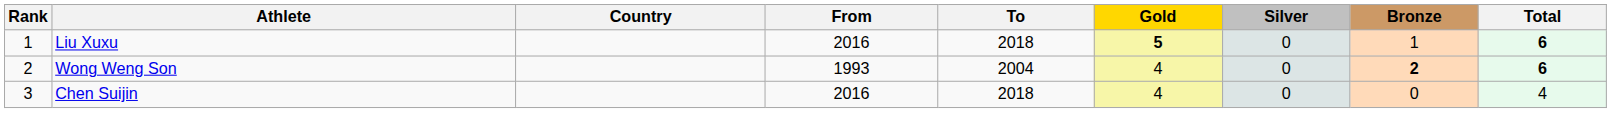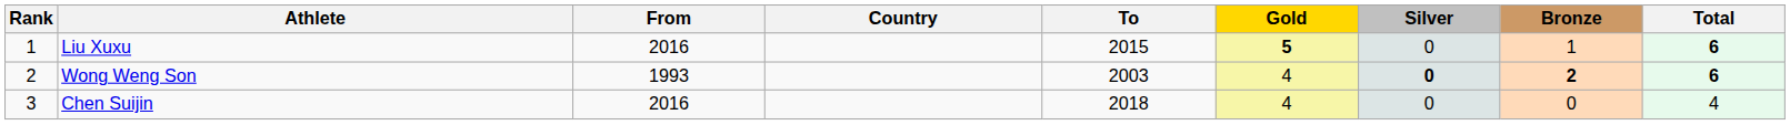 <table class="wikitable plainrowheaders" width=80% style="text-align:center;">
 <tr style="background-color:#EDEDED;">
 <th class="hintergrundfarbe5" style="width:1em">Rank</th>
 <th class="hintergrundfarbe5">Athlete</th>
+<th class="hintergrundfarbe5">From</th>
 <th class="hintergrundfarbe5">Country</th>
-<th class="hintergrundfarbe5">From</th>
 <th class="hintergrundfarbe5">To</th>
 <th style="background:    gold; width:8%">Gold</th>
 <th style="background:  silver; width:8%">Silver</th>
 <th style="background: #CC9966; width:8%">Bronze</th>
 <th class="hintergrundfarbe5" style="width:8%">Total</th>
 </tr>
 <tr>
 <td>1</td>
 <td style="text-align: left;"><a href='#'>Liu Xuxu</a></td>
+<td>2016</td>
 <td style="text-align: left;"></td>
-<td>2016</td>
-<td>2018</td>
+<td>2015</td>
 <td bgcolor="#F7F6A8"><strong>5</strong></td>
 <td bgcolor="#DCE5E5">0</td>
 <td bgcolor="#FFDAB9">1</td>
 <td bgcolor="#E7FAEC"><strong>6</strong></td>
 </tr>
 <tr>
 <td>2</td>
 <td style="text-align: left;"><a href='#'>Wong Weng Son</a></td>
+<td>1993</td>
 <td style="text-align: left;"></td>
-<td>1993</td>
-<td>2004</td>
+<td>2003</td>
 <td bgcolor="#F7F6A8">4</td>
-<td bgcolor="#DCE5E5">0</td>
+<td bgcolor="#DCE5E5"><strong>0</strong></td>
 <td bgcolor="#FFDAB9"><strong>2</strong></td>
 <td bgcolor="#E7FAEC"><strong>6</strong></td>
 </tr>
 <tr>
 <td>3</td>
 <td style="text-align: left;"><a href='#'>Chen Suijin</a></td>
+<td>2016</td>
 <td style="text-align: left;"></td>
-<td>2016</td>
 <td>2018</td>
 <td bgcolor="#F7F6A8">4</td>
 <td bgcolor="#DCE5E5">0</td>
 <td bgcolor="#FFDAB9">0</td>
 <td bgcolor="#E7FAEC">4</td>
 </tr>
 </table>
